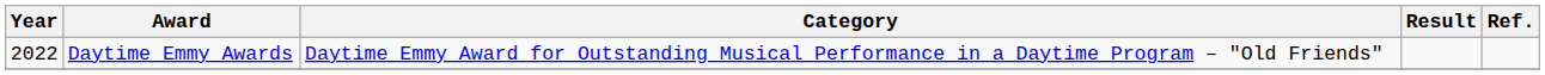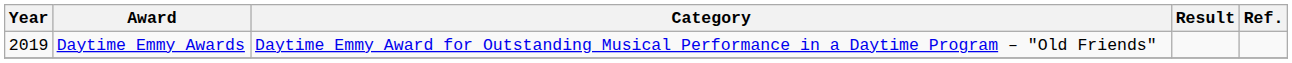 <table class="wikitable" style="width:80%;">
 <tr>
 <th align=center>Year</th>
 <th>Award</th>
 <th>Category</th>
 <th>Result</th>
 <th>Ref.</th>
 </tr>
 <tr>
-<td align=center>2022</td>
+<td align=center>2019</td>
 <td><a href='#'>Daytime Emmy Awards</a></td>
 <td><a href='#'>Daytime Emmy Award for Outstanding Musical Performance in a Daytime Program</a> – "Old Friends"</td>
 <td></td>
 <td></td>
 </tr>
 <tr>
 </tr>
 </table>
